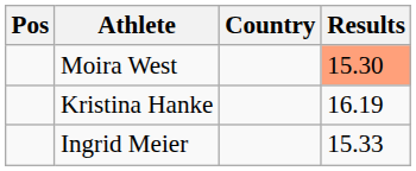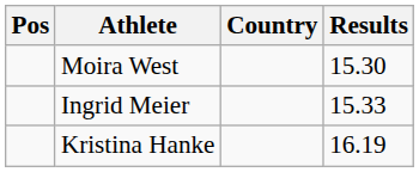 <table class="wikitable">
 <tr>
 <th>Pos</th>
 <th>Athlete</th>
 <th>Country</th>
 <th>Results</th>
 </tr>
 <tr>
 <td align="center"></td>
 <td>Moira West</td>
 <td></td>
-<td style="background: lightsalmon;">15.30</td>
+<td>15.30</td>
+</tr>
+<tr>
+<td align="center"></td>
+<td>Ingrid Meier</td>
+<td></td>
+<td>15.33</td>
 </tr>
 <tr>
 <td align="center"></td>
 <td>Kristina Hanke</td>
 <td></td>
 <td>16.19</td>
 </tr>
-<tr>
-<td align="center"></td>
-<td>Ingrid Meier</td>
-<td></td>
-<td>15.33</td>
-</tr>
 </table>
